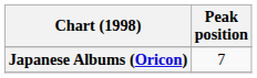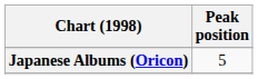 <table class="wikitable sortable plainrowheaders" style="text-align:center">
 <tr>
 <th scope="col">Chart (1998)</th>
 <th scope="col">Peak<br>position</th>
 </tr>
 <tr>
 </tr>
 <tr>
 </tr>
 <tr>
 </tr>
 <tr>
 </tr>
 <tr>
 </tr>
 <tr>
 </tr>
 <tr>
 </tr>
 <tr>
 </tr>
 <tr>
 <th scope="row">Japanese Albums (<a href='#'>Oricon</a>)</th>
-<td align="center">7</td>
+<td align="center">5</td>
 </tr>
 <tr>
 </tr>
 <tr>
 </tr>
 <tr>
 </tr>
 <tr>
 </tr>
 <tr>
 </tr>
 <tr>
 </tr>
 <tr>
 </tr>
 </table>
